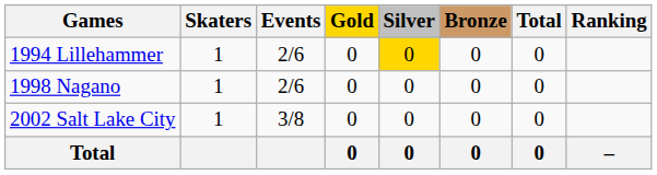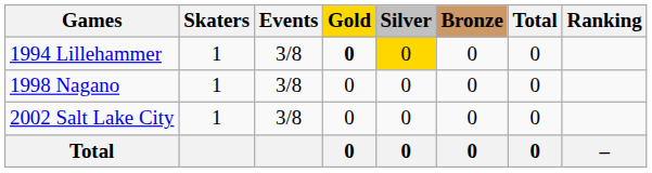 <table class="wikitable sortable" style="text-align:center">
 <tr>
 <th>Games</th>
 <th>Skaters</th>
 <th>Events</th>
 <th style="background-color:gold;">Gold</th>
 <th style="background-color:silver;">Silver</th>
 <th style="background-color:#c96;">Bronze</th>
 <th>Total</th>
 <th>Ranking</th>
 </tr>
 <tr>
 <td align=left><a href='#'>1994 Lillehammer</a></td>
 <td>1</td>
-<td>2/6</td>
-<td>0</td>
+<td>3/8</td>
+<td><strong>0</strong></td>
 <td style="background: gold;">0</td>
 <td>0</td>
 <td>0</td>
 <td></td>
 </tr>
 <tr>
 <td align=left><a href='#'>1998 Nagano</a></td>
 <td>1</td>
-<td>2/6</td>
+<td>3/8</td>
 <td>0</td>
 <td>0</td>
 <td>0</td>
 <td>0</td>
 <td></td>
 </tr>
 <tr>
 <td align=left><a href='#'>2002 Salt Lake City</a></td>
 <td>1</td>
 <td>3/8</td>
 <td>0</td>
 <td>0</td>
 <td>0</td>
 <td>0</td>
 <td></td>
 </tr>
 <tr>
 <th>Total</th>
 <th></th>
 <th></th>
 <th>0</th>
 <th>0</th>
 <th>0</th>
 <th>0</th>
 <th>–</th>
 </tr>
 </table>
